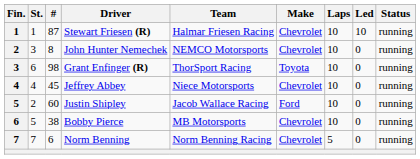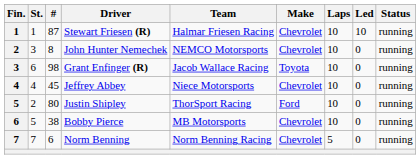 <table class="wikitable" style="font-size:95%">
 <tr>
 <th>Fin.</th>
 <th>St.</th>
 <th>#</th>
 <th>Driver</th>
 <th>Team</th>
 <th>Make</th>
 <th>Laps</th>
 <th>Led</th>
 <th>Status</th>
 </tr>
 <tr>
 <th>1</th>
 <td>1</td>
 <td>87</td>
 <td><a href='#'>Stewart Friesen</a> <strong>(R)</strong></td>
 <td><a href='#'>Halmar Friesen Racing</a></td>
 <td><a href='#'>Chevrolet</a></td>
 <td>10</td>
 <td>10</td>
 <td>running</td>
 </tr>
 <tr>
 <th>2</th>
 <td>3</td>
 <td>8</td>
 <td><a href='#'>John Hunter Nemechek</a></td>
 <td><a href='#'>NEMCO Motorsports</a></td>
 <td><a href='#'>Chevrolet</a></td>
 <td>10</td>
 <td>0</td>
 <td>running</td>
 </tr>
 <tr>
 <th>3</th>
 <td>6</td>
 <td>98</td>
 <td><a href='#'>Grant Enfinger</a> <strong>(R)</strong></td>
-<td><a href='#'>ThorSport Racing</a></td>
+<td><a href='#'>Jacob Wallace Racing</a></td>
 <td><a href='#'>Toyota</a></td>
 <td>10</td>
 <td>0</td>
 <td>running</td>
 </tr>
 <tr>
 <th>4</th>
 <td>4</td>
 <td>45</td>
 <td><a href='#'>Jeffrey Abbey</a></td>
 <td><a href='#'>Niece Motorsports</a></td>
 <td><a href='#'>Chevrolet</a></td>
 <td>10</td>
 <td>0</td>
 <td>running</td>
 </tr>
 <tr>
 <th>5</th>
 <td>2</td>
-<td>60</td>
+<td>80</td>
 <td><a href='#'>Justin Shipley</a></td>
-<td><a href='#'>Jacob Wallace Racing</a></td>
+<td><a href='#'>ThorSport Racing</a></td>
 <td><a href='#'>Ford</a></td>
 <td>10</td>
 <td>0</td>
 <td>running</td>
 </tr>
 <tr>
 <th>6</th>
 <td>5</td>
 <td>38</td>
 <td><a href='#'>Bobby Pierce</a></td>
 <td><a href='#'>MB Motorsports</a></td>
 <td><a href='#'>Chevrolet</a></td>
 <td>10</td>
 <td>0</td>
 <td>running</td>
 </tr>
 <tr>
 <th>7</th>
 <td>7</td>
 <td>6</td>
 <td><a href='#'>Norm Benning</a></td>
 <td><a href='#'>Norm Benning Racing</a></td>
 <td><a href='#'>Chevrolet</a></td>
 <td>5</td>
 <td>0</td>
 <td>running</td>
 </tr>
 <tr>
 <th colspan="9"></th>
 </tr>
 </table>
